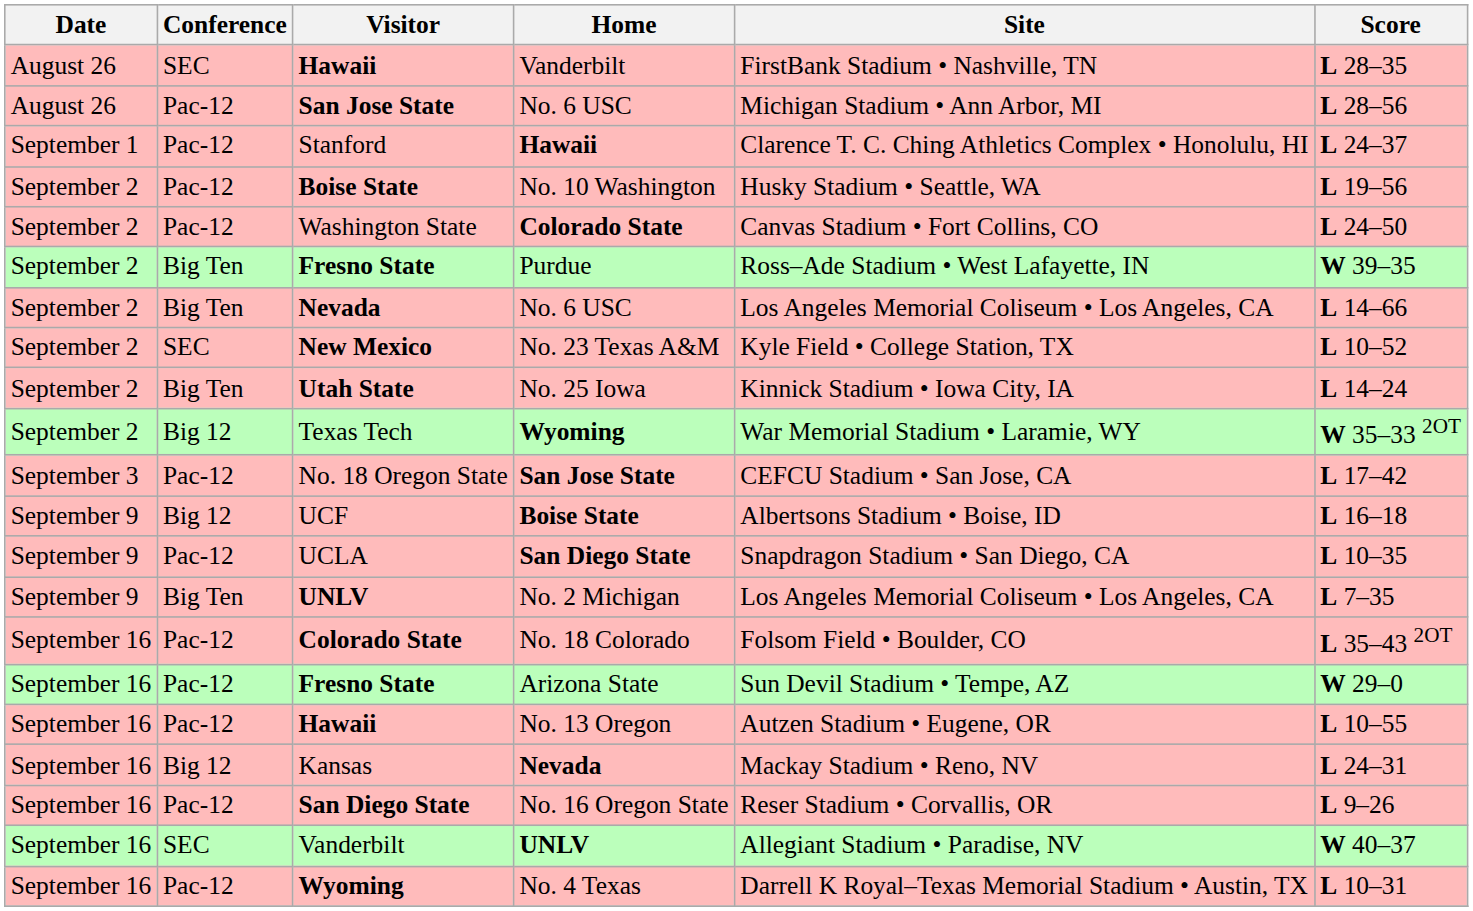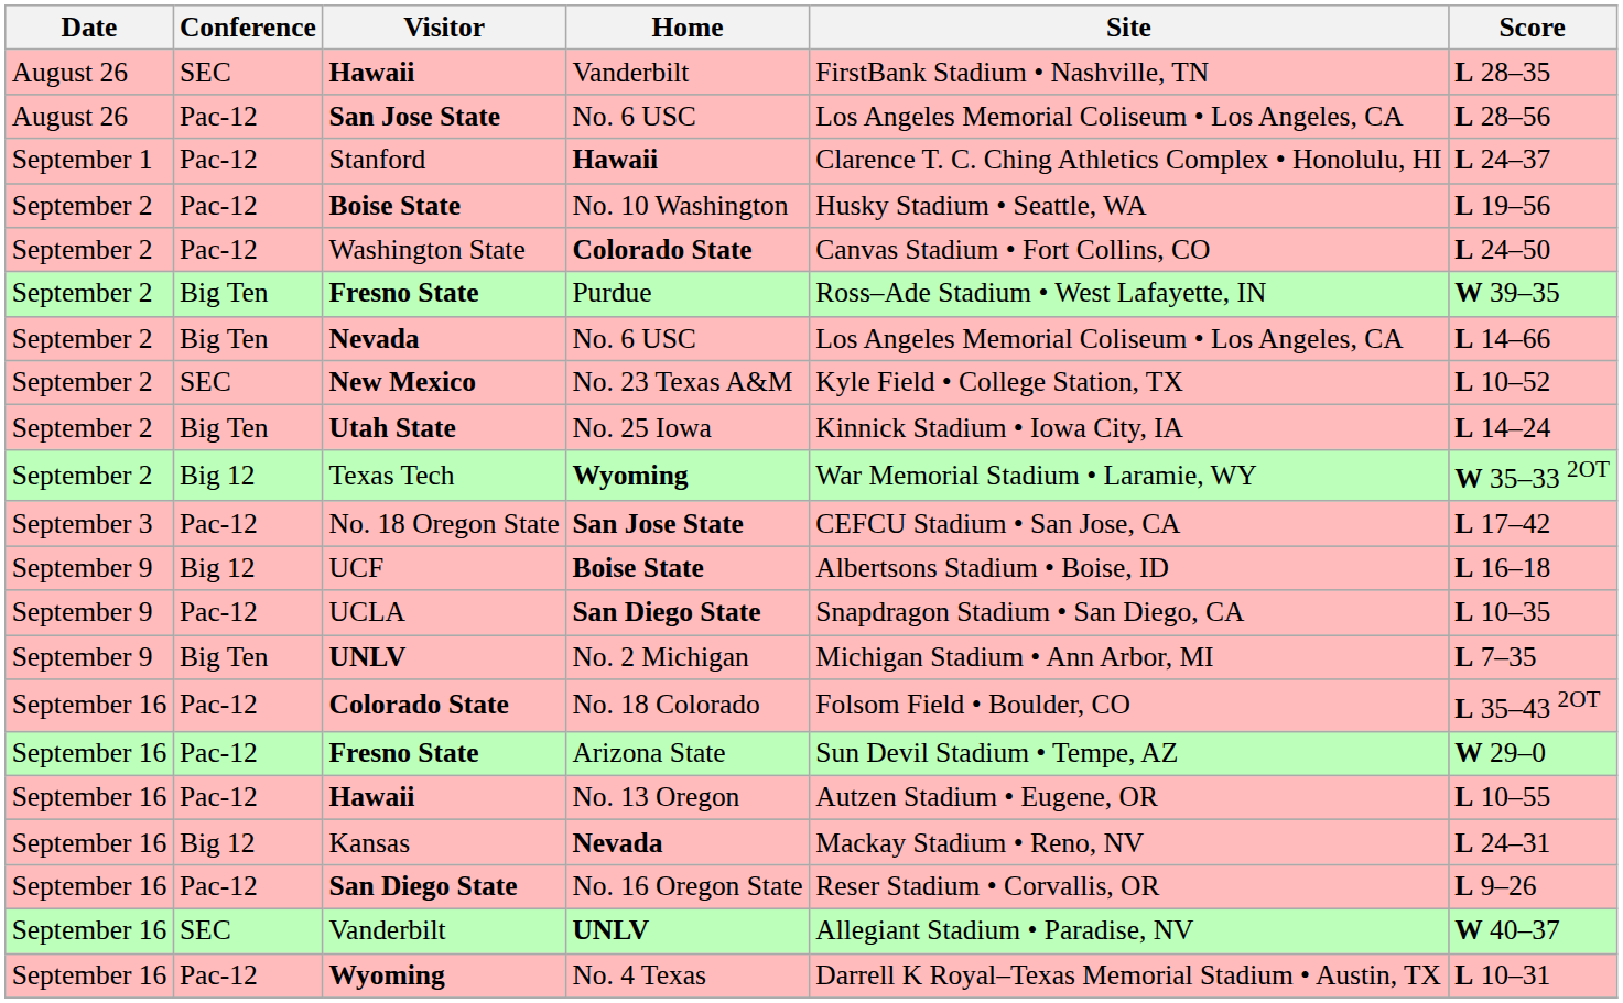 <table class="wikitable">
 <tr>
 <th>Date</th>
 <th>Conference</th>
 <th>Visitor</th>
 <th>Home</th>
 <th>Site</th>
 <th>Score</th>
 </tr>
 <tr style="background:#fbb;">
 <td>August 26</td>
 <td>SEC</td>
 <td><strong>Hawaii</strong></td>
 <td>Vanderbilt</td>
 <td>FirstBank Stadium • Nashville, TN</td>
 <td><strong>L</strong> 28–35</td>
 </tr>
 <tr style="background:#fbb;">
 <td>August 26</td>
 <td>Pac-12</td>
 <td><strong>San Jose State</strong></td>
 <td>No. 6 USC</td>
-<td>Michigan Stadium • Ann Arbor, MI</td>
+<td>Los Angeles Memorial Coliseum • Los Angeles, CA</td>
 <td><strong>L</strong> 28–56</td>
 </tr>
 <tr style="background:#fbb;">
 <td>September 1</td>
 <td>Pac-12</td>
 <td>Stanford</td>
 <td><strong>Hawaii</strong></td>
 <td>Clarence T. C. Ching Athletics Complex • Honolulu, HI</td>
 <td><strong>L</strong> 24–37</td>
 </tr>
 <tr style="background:#fbb;">
 <td>September 2</td>
 <td>Pac-12</td>
 <td><strong>Boise State</strong></td>
 <td>No. 10 Washington</td>
 <td>Husky Stadium • Seattle, WA</td>
 <td><strong>L</strong> 19–56</td>
 </tr>
 <tr style="background:#fbb;">
 <td>September 2</td>
 <td>Pac-12</td>
 <td>Washington State</td>
 <td><strong>Colorado State</strong></td>
 <td>Canvas Stadium • Fort Collins, CO</td>
 <td><strong>L</strong> 24–50</td>
 </tr>
 <tr style="background:#bfb;">
 <td>September 2</td>
 <td>Big Ten</td>
 <td><strong>Fresno State</strong></td>
 <td>Purdue</td>
 <td>Ross–Ade Stadium • West Lafayette, IN</td>
 <td><strong>W</strong> 39–35</td>
 </tr>
 <tr style="background:#fbb;">
 <td>September 2</td>
 <td>Big Ten</td>
 <td><strong>Nevada</strong></td>
 <td>No. 6 USC</td>
 <td>Los Angeles Memorial Coliseum • Los Angeles, CA</td>
 <td><strong>L</strong> 14–66</td>
 </tr>
 <tr style="background:#fbb;">
 <td>September 2</td>
 <td>SEC</td>
 <td><strong>New Mexico</strong></td>
 <td>No. 23 Texas A&M</td>
 <td>Kyle Field • College Station, TX</td>
 <td><strong>L</strong> 10–52</td>
 </tr>
 <tr style="background:#fbb;">
 <td>September 2</td>
 <td>Big Ten</td>
 <td><strong>Utah State</strong></td>
 <td>No. 25 Iowa</td>
 <td>Kinnick Stadium • Iowa City, IA</td>
 <td><strong>L</strong> 14–24</td>
 </tr>
 <tr style="background:#bfb;">
 <td>September 2</td>
 <td>Big 12</td>
 <td>Texas Tech</td>
 <td><strong>Wyoming</strong></td>
 <td>War Memorial Stadium • Laramie, WY</td>
 <td><strong>W</strong> 35–33 <sup>2OT</sup></td>
 </tr>
 <tr style="background:#fbb;">
 <td>September 3</td>
 <td>Pac-12</td>
 <td>No. 18 Oregon State</td>
 <td><strong>San Jose State</strong></td>
 <td>CEFCU Stadium • San Jose, CA</td>
 <td><strong>L</strong> 17–42</td>
 </tr>
 <tr style="background:#fbb;">
 <td>September 9</td>
 <td>Big 12</td>
 <td>UCF</td>
 <td><strong>Boise State</strong></td>
 <td>Albertsons Stadium • Boise, ID</td>
 <td><strong>L</strong> 16–18</td>
 </tr>
 <tr style="background:#fbb;">
 <td>September 9</td>
 <td>Pac-12</td>
 <td>UCLA</td>
 <td><strong>San Diego State</strong></td>
 <td>Snapdragon Stadium • San Diego, CA</td>
 <td><strong>L</strong> 10–35</td>
 </tr>
 <tr style="background:#fbb;">
 <td>September 9</td>
 <td>Big Ten</td>
 <td><strong>UNLV</strong></td>
 <td>No. 2 Michigan</td>
-<td>Los Angeles Memorial Coliseum • Los Angeles, CA</td>
+<td>Michigan Stadium • Ann Arbor, MI</td>
 <td><strong>L</strong> 7–35</td>
 </tr>
 <tr style="background:#fbb;">
 <td>September 16</td>
 <td>Pac-12</td>
 <td><strong>Colorado State</strong></td>
 <td>No. 18 Colorado</td>
 <td>Folsom Field • Boulder, CO</td>
 <td><strong>L</strong> 35–43 <sup>2OT</sup></td>
 </tr>
 <tr style="background:#bfb;">
 <td>September 16</td>
 <td>Pac-12</td>
 <td><strong>Fresno State</strong></td>
 <td>Arizona State</td>
 <td>Sun Devil Stadium • Tempe, AZ</td>
 <td><strong>W</strong> 29–0</td>
 </tr>
 <tr style="background:#fbb;">
 <td>September 16</td>
 <td>Pac-12</td>
 <td><strong>Hawaii</strong></td>
 <td>No. 13 Oregon</td>
 <td>Autzen Stadium • Eugene, OR</td>
 <td><strong>L</strong> 10–55</td>
 </tr>
 <tr style="background:#fbb;">
 <td>September 16</td>
 <td>Big 12</td>
 <td>Kansas</td>
 <td><strong>Nevada</strong></td>
 <td>Mackay Stadium • Reno, NV</td>
 <td><strong>L</strong> 24–31</td>
 </tr>
 <tr style="background:#fbb;">
 <td>September 16</td>
 <td>Pac-12</td>
 <td><strong>San Diego State</strong></td>
 <td>No. 16 Oregon State</td>
 <td>Reser Stadium • Corvallis, OR</td>
 <td><strong>L</strong> 9–26</td>
 </tr>
 <tr style="background:#bfb;">
 <td>September 16</td>
 <td>SEC</td>
 <td>Vanderbilt</td>
 <td><strong>UNLV</strong></td>
 <td>Allegiant Stadium • Paradise, NV</td>
 <td><strong>W</strong> 40–37</td>
 </tr>
 <tr style="background:#fbb;">
 <td>September 16</td>
 <td>Pac-12</td>
 <td><strong>Wyoming</strong></td>
 <td>No. 4 Texas</td>
 <td>Darrell K Royal–Texas Memorial Stadium • Austin, TX</td>
 <td><strong>L</strong> 10–31</td>
 </tr>
 <tr>
 </tr>
 </table>
